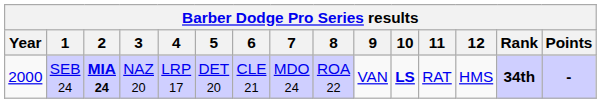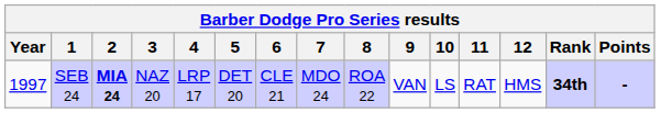 <table class="wikitable" style="text-align:center; font-size:80%">
 <tr>
 <th colspan=45><a href='#'>Barber Dodge Pro Series</a> results</th>
 </tr>
 <tr>
 <th>Year</th>
 <th>1</th>
 <th>2</th>
 <th>3</th>
 <th>4</th>
 <th>5</th>
 <th>6</th>
 <th>7</th>
 <th>8</th>
 <th>9</th>
 <th>10</th>
 <th>11</th>
 <th>12</th>
 <th>Rank</th>
 <th>Points</th>
 </tr>
 <tr>
-<td><a href='#'>2000</a></td>
+<td><a href='#'>1997</a></td>
 <td style="background:#CFCFFF;"><a href='#'>SEB</a><br><small>24</small></td>
 <td style="background:#CFCFFF;"><strong><a href='#'>MIA</a><br><small>24</small></strong></td>
 <td style="background:#CFCFFF;"><a href='#'>NAZ</a><br><small>20</small></td>
 <td style="background:#CFCFFF;"><a href='#'>LRP</a><br><small>17</small></td>
 <td style="background:#CFCFFF;"><a href='#'>DET</a><br><small>20</small></td>
 <td style="background:#CFCFFF;"><a href='#'>CLE</a><br><small>21</small></td>
 <td style="background:#CFCFFF;"><a href='#'>MDO</a><br><small>24</small></td>
 <td style="background:#CFCFFF;"><a href='#'>ROA</a><br><small>22</small></td>
 <td><a href='#'>VAN</a></td>
-<td><strong><a href='#'>LS</a></strong></td>
+<td><a href='#'>LS</a></td>
 <td><a href='#'>RAT</a></td>
 <td><a href='#'>HMS</a></td>
 <td style="background:#CFCFFF;"><strong>34th</strong></td>
 <td style="background:#CFCFFF;"><strong>-</strong></td>
 </tr>
 </table>
